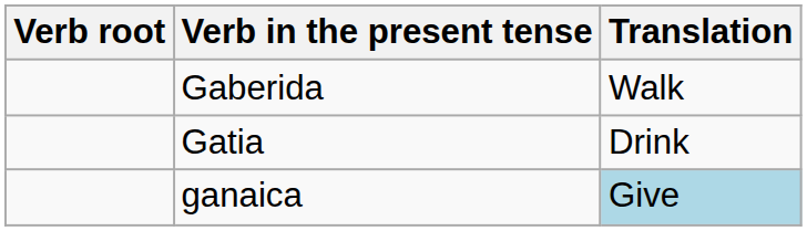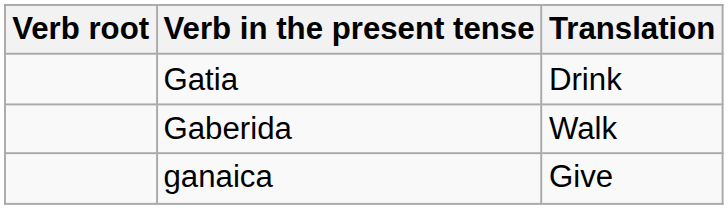 <table class="wikitable">
 <tr>
 <th>Verb root</th>
 <th>Verb in the present tense</th>
 <th>Translation</th>
 </tr>
 <tr>
 <td></td>
+<td>Gatia</td>
+<td>Drink</td>
+</tr>
+<tr>
+<td></td>
 <td>Gaberida</td>
 <td>Walk</td>
 </tr>
 <tr>
 <td></td>
-<td>Gatia</td>
-<td>Drink</td>
-</tr>
-<tr>
-<td></td>
 <td>ganaica</td>
-<td style="background: lightblue;">Give</td>
+<td>Give</td>
 </tr>
 </table>
